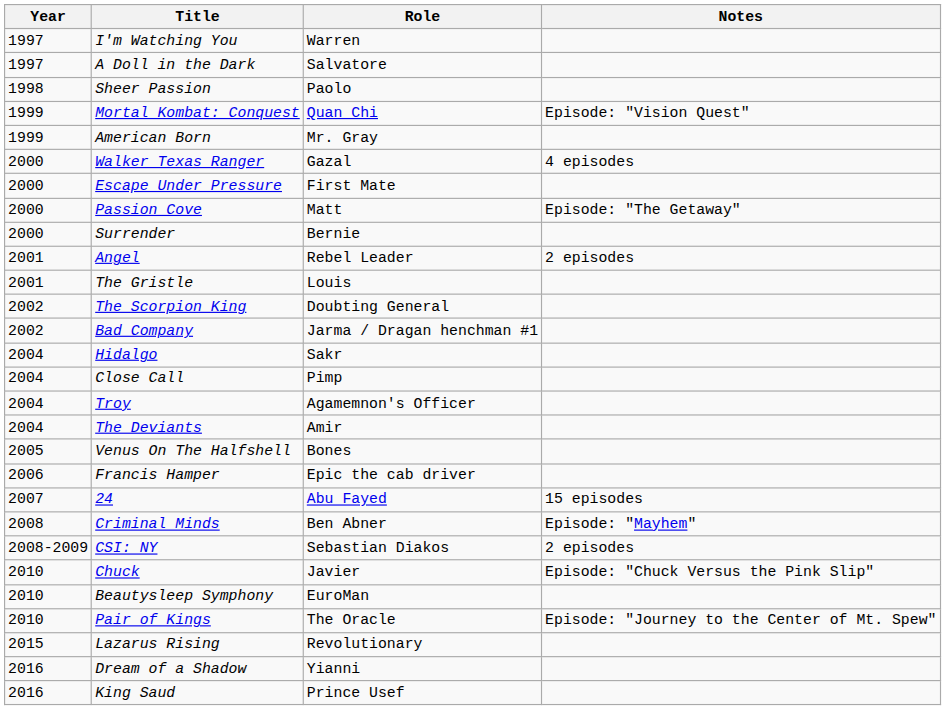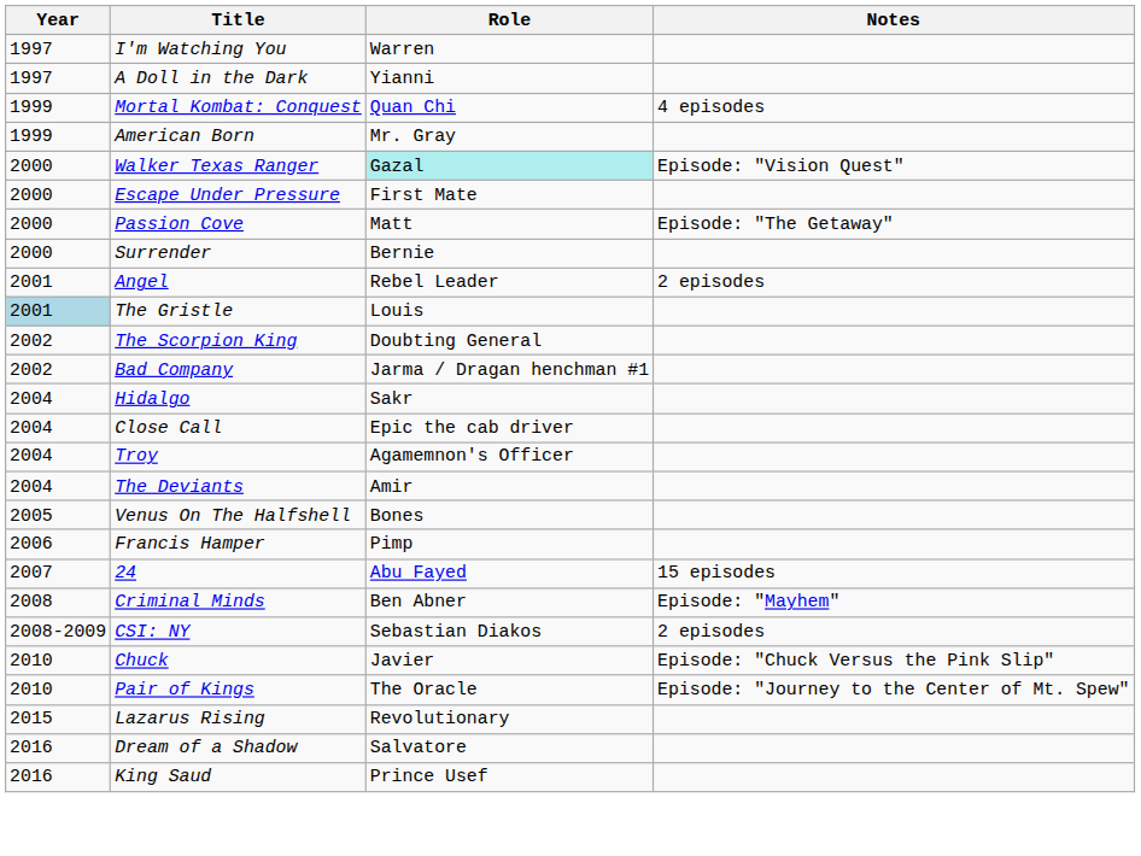 <table class="wikitable">
 <tr>
 <th>Year</th>
 <th>Title</th>
 <th>Role</th>
 <th>Notes</th>
 </tr>
 <tr>
 <td>1997</td>
 <td><em>I'm Watching You</em></td>
 <td>Warren</td>
 <td></td>
 </tr>
 <tr>
 <td>1997</td>
 <td><em>A Doll in the Dark</em></td>
-<td>Salvatore</td>
-<td></td>
-</tr>
-<tr>
-<td>1998</td>
-<td><em>Sheer Passion</em></td>
-<td>Paolo</td>
+<td>Yianni</td>
 <td></td>
 </tr>
 <tr>
 <td>1999</td>
 <td><em><a href='#'>Mortal Kombat: Conquest</a></em></td>
 <td><a href='#'>Quan Chi</a></td>
-<td>Episode: "Vision Quest"</td>
+<td>4 episodes</td>
 </tr>
 <tr>
 <td>1999</td>
 <td><em>American Born</em></td>
 <td>Mr. Gray</td>
 <td></td>
 </tr>
 <tr>
 <td>2000</td>
 <td><em><a href='#'>Walker Texas Ranger</a></em></td>
-<td>Gazal</td>
-<td>4 episodes</td>
+<td style="background: paleturquoise;">Gazal</td>
+<td>Episode: "Vision Quest"</td>
 </tr>
 <tr>
 <td>2000</td>
 <td><em><a href='#'>Escape Under Pressure</a></em></td>
 <td>First Mate</td>
 <td></td>
 </tr>
 <tr>
 <td>2000</td>
 <td><em><a href='#'>Passion Cove</a></em></td>
 <td>Matt</td>
 <td>Episode: "The Getaway"</td>
 </tr>
 <tr>
 <td>2000</td>
 <td><em>Surrender</em></td>
 <td>Bernie</td>
 <td></td>
 </tr>
 <tr>
 <td>2001</td>
 <td><em><a href='#'>Angel</a></em></td>
 <td>Rebel Leader</td>
 <td>2 episodes</td>
 </tr>
 <tr>
-<td>2001</td>
+<td style="background: lightblue;">2001</td>
 <td><em>The Gristle</em></td>
 <td>Louis</td>
 <td></td>
 </tr>
 <tr>
 <td>2002</td>
 <td><em><a href='#'>The Scorpion King</a></em></td>
 <td>Doubting General</td>
 <td></td>
 </tr>
 <tr>
 <td>2002</td>
 <td><em><a href='#'>Bad Company</a></em></td>
 <td>Jarma / Dragan henchman #1</td>
 <td></td>
 </tr>
 <tr>
 <td>2004</td>
 <td><em><a href='#'>Hidalgo</a></em></td>
 <td>Sakr</td>
 <td></td>
 </tr>
 <tr>
 <td>2004</td>
 <td><em>Close Call</em></td>
-<td>Pimp</td>
+<td>Epic the cab driver</td>
 <td></td>
 </tr>
 <tr>
 <td>2004</td>
 <td><em><a href='#'>Troy</a></em></td>
 <td>Agamemnon's Officer</td>
 <td></td>
 </tr>
 <tr>
 <td>2004</td>
 <td><em><a href='#'>The Deviants</a></em></td>
 <td>Amir</td>
 <td></td>
 </tr>
 <tr>
 <td>2005</td>
 <td><em>Venus On The Halfshell</em></td>
 <td>Bones</td>
 <td></td>
 </tr>
 <tr>
 <td>2006</td>
 <td><em>Francis Hamper</em></td>
-<td>Epic the cab driver</td>
+<td>Pimp</td>
 <td></td>
 </tr>
 <tr>
 <td>2007</td>
 <td><em><a href='#'>24</a></em></td>
 <td><a href='#'>Abu Fayed</a></td>
 <td>15 episodes</td>
 </tr>
 <tr>
 <td>2008</td>
 <td><em><a href='#'>Criminal Minds</a></em></td>
 <td>Ben Abner</td>
 <td>Episode: "<a href='#'>Mayhem</a>"</td>
 </tr>
 <tr>
 <td>2008-2009</td>
 <td><em><a href='#'>CSI: NY</a></em></td>
 <td>Sebastian Diakos</td>
 <td>2 episodes</td>
 </tr>
 <tr>
 <td>2010</td>
 <td><em><a href='#'>Chuck</a></em></td>
 <td>Javier</td>
 <td>Episode: "Chuck Versus the Pink Slip"</td>
 </tr>
 <tr>
 <td>2010</td>
-<td><em>Beautysleep Symphony</em></td>
-<td>EuroMan</td>
-<td></td>
-</tr>
-<tr>
-<td>2010</td>
 <td><em><a href='#'>Pair of Kings</a></em></td>
 <td>The Oracle</td>
 <td>Episode: "Journey to the Center of Mt. Spew"</td>
 </tr>
 <tr>
 <td>2015</td>
 <td><em>Lazarus Rising</em></td>
 <td>Revolutionary</td>
 <td></td>
 </tr>
 <tr>
 <td>2016</td>
 <td><em>Dream of a Shadow</em></td>
-<td>Yianni</td>
+<td>Salvatore</td>
 <td></td>
 </tr>
 <tr>
 <td>2016</td>
 <td><em>King Saud</em></td>
 <td>Prince Usef</td>
 <td></td>
 </tr>
 </table>
